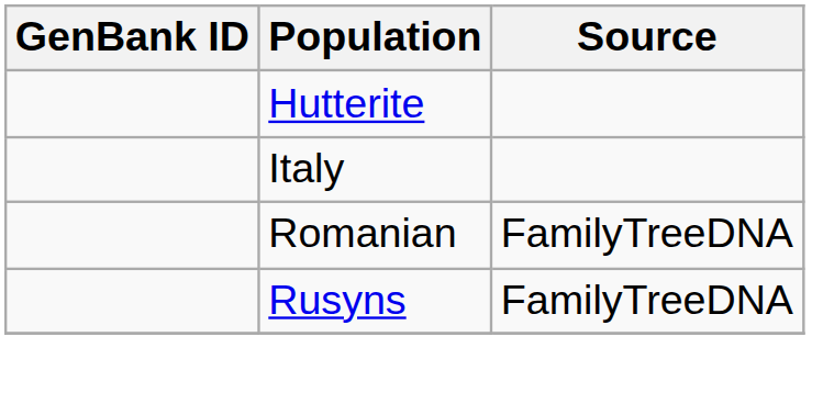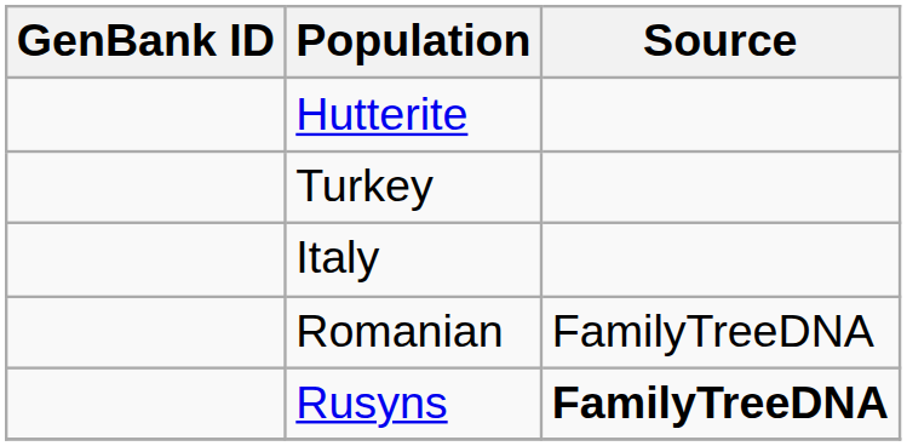 <table class="wikitable sortable">
 <tr>
 <th scope="col">GenBank ID</th>
 <th scope="col">Population</th>
 <th scope="col">Source</th>
 </tr>
 <tr>
 <td></td>
 <td><a href='#'>Hutterite</a></td>
+<td></td>
+</tr>
+<tr>
+<td></td>
+<td>Turkey</td>
 <td></td>
 </tr>
 <tr>
 <td></td>
 <td>Italy</td>
 <td></td>
 </tr>
 <tr>
 <td></td>
 <td>Romanian</td>
 <td>FamilyTreeDNA</td>
 </tr>
 <tr>
 <td></td>
 <td><a href='#'>Rusyns</a></td>
-<td>FamilyTreeDNA</td>
+<td><strong>FamilyTreeDNA</strong></td>
 </tr>
 <tr>
 </tr>
 </table>
